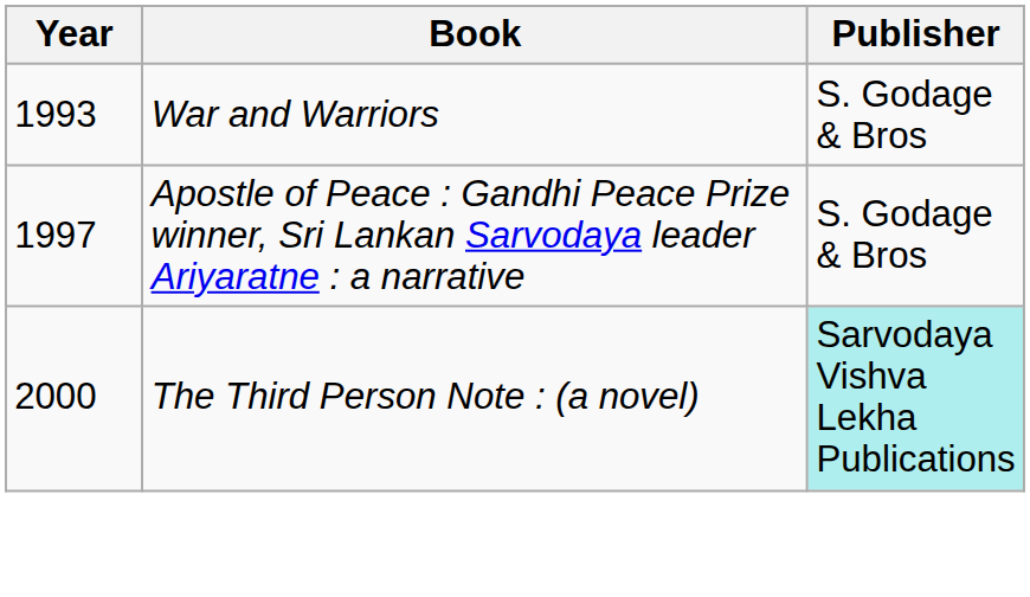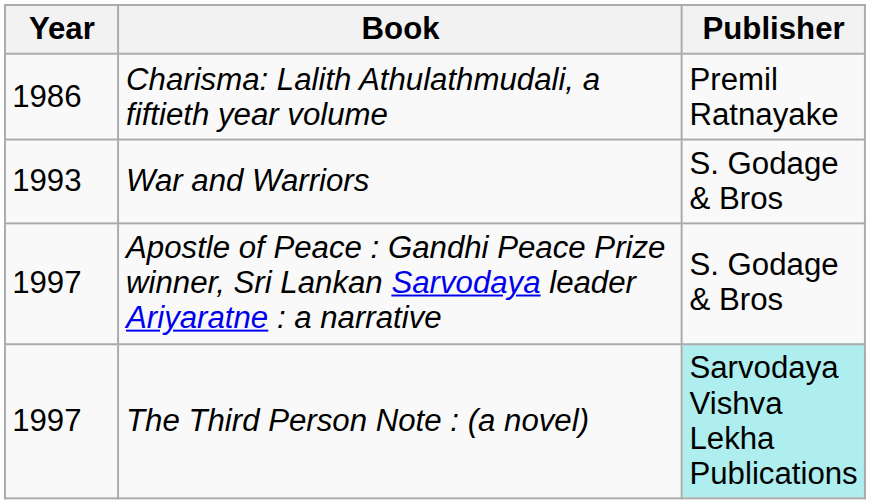 <table class="wikitable" style="width:50%;">
 <tr>
 <th style="width:15%;">Year</th>
 <th style="width:100%;">Book</th>
 <th style="width:40%;">Publisher</th>
+</tr>
+<tr>
+<td>1986</td>
+<td><em>Charisma: Lalith Athulathmudali, a fiftieth year volume</em></td>
+<td>Premil Ratnayake</td>
 </tr>
 <tr>
 <td>1993</td>
 <td><em>War and Warriors</em></td>
 <td>S. Godage & Bros</td>
 </tr>
 <tr>
 <td>1997</td>
 <td><em>Apostle of Peace : Gandhi Peace Prize winner, Sri Lankan <a href='#'>Sarvodaya</a> leader <a href='#'>Ariyaratne</a> : a narrative</em></td>
 <td>S. Godage & Bros</td>
 </tr>
 <tr>
-<td>2000</td>
+<td>1997</td>
 <td><em>The Third Person Note : (a novel)</em></td>
 <td style="background: paleturquoise;">Sarvodaya Vishva Lekha Publications</td>
 </tr>
 </table>
